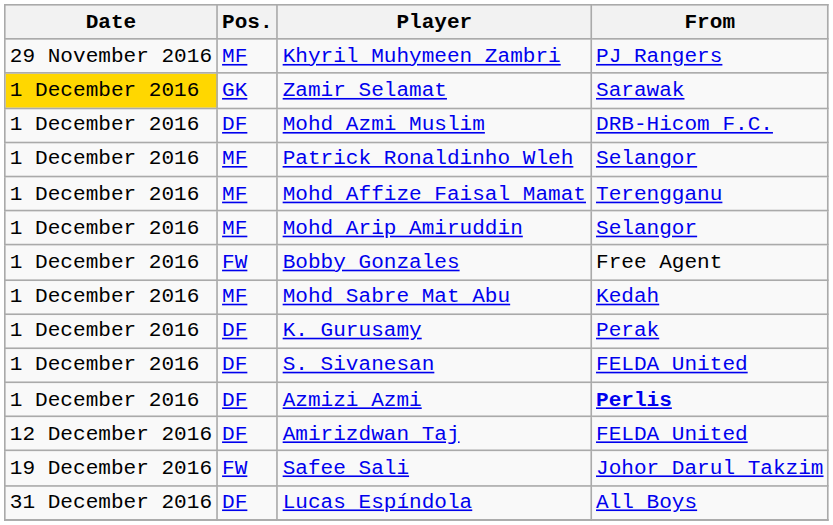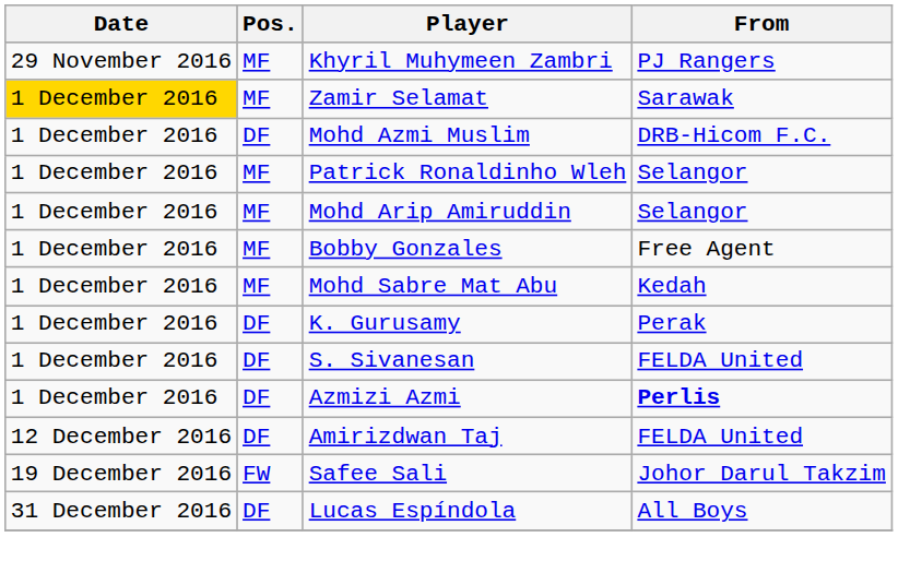 <table class="wikitable sortable">
 <tr>
 <th>Date</th>
 <th>Pos.</th>
 <th>Player</th>
 <th>From</th>
 </tr>
 <tr>
 <td>29 November 2016</td>
 <td><a href='#'>MF</a></td>
 <td> <a href='#'>Khyril Muhymeen Zambri</a></td>
 <td> <a href='#'>PJ Rangers</a></td>
 </tr>
 <tr>
 <td style="background: gold;">1 December 2016</td>
-<td><a href='#'>GK</a></td>
+<td><a href='#'>MF</a></td>
 <td> <a href='#'>Zamir Selamat</a></td>
 <td> <a href='#'>Sarawak</a></td>
 </tr>
 <tr>
 <td>1 December 2016</td>
 <td><a href='#'>DF</a></td>
 <td> <a href='#'>Mohd Azmi Muslim</a></td>
 <td> <a href='#'>DRB-Hicom F.C.</a></td>
 </tr>
 <tr>
 <td>1 December 2016</td>
 <td><a href='#'>MF</a></td>
 <td> <a href='#'>Patrick Ronaldinho Wleh</a></td>
 <td> <a href='#'>Selangor</a></td>
 </tr>
 <tr>
 <td>1 December 2016</td>
 <td><a href='#'>MF</a></td>
-<td> <a href='#'>Mohd Affize Faisal Mamat</a></td>
-<td> <a href='#'>Terengganu</a></td>
-</tr>
-<tr>
-<td>1 December 2016</td>
-<td><a href='#'>MF</a></td>
 <td> <a href='#'>Mohd Arip Amiruddin</a></td>
 <td> <a href='#'>Selangor</a></td>
 </tr>
 <tr>
 <td>1 December 2016</td>
-<td><a href='#'>FW</a></td>
+<td><a href='#'>MF</a></td>
 <td> <a href='#'>Bobby Gonzales</a></td>
 <td> Free Agent</td>
 </tr>
 <tr>
 <td>1 December 2016</td>
 <td><a href='#'>MF</a></td>
 <td> <a href='#'>Mohd Sabre Mat Abu</a></td>
 <td> <a href='#'>Kedah</a></td>
 </tr>
 <tr>
 <td>1 December 2016</td>
 <td><a href='#'>DF</a></td>
 <td> <a href='#'>K. Gurusamy</a></td>
 <td> <a href='#'>Perak</a></td>
 </tr>
 <tr>
 <td>1 December 2016</td>
 <td><a href='#'>DF</a></td>
 <td> <a href='#'>S. Sivanesan</a></td>
 <td> <a href='#'>FELDA United</a></td>
 </tr>
 <tr>
 <td>1 December 2016</td>
 <td><a href='#'>DF</a></td>
 <td> <a href='#'>Azmizi Azmi</a></td>
 <td><strong> <a href='#'>Perlis</a></strong></td>
 </tr>
 <tr>
 <td>12 December 2016</td>
 <td><a href='#'>DF</a></td>
 <td> <a href='#'>Amirizdwan Taj</a></td>
 <td> <a href='#'>FELDA United</a></td>
 </tr>
 <tr>
 <td>19 December 2016</td>
 <td><a href='#'>FW</a></td>
 <td> <a href='#'>Safee Sali</a></td>
 <td> <a href='#'>Johor Darul Takzim</a></td>
 </tr>
 <tr>
 <td>31 December 2016</td>
 <td><a href='#'>DF</a></td>
 <td> <a href='#'>Lucas Espíndola</a></td>
 <td> <a href='#'>All Boys</a></td>
 </tr>
 <tr>
 </tr>
 </table>
